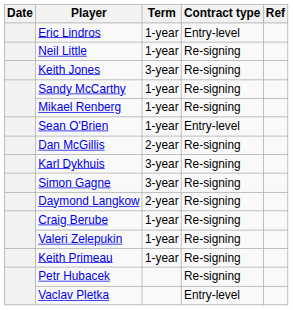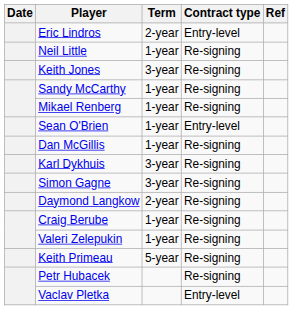 <table class="wikitable plainrowheaders">
 <tr style="background:#ddd; text-align:center;">
 <th>Date</th>
 <th>Player</th>
 <th>Term</th>
 <th>Contract type</th>
 <th>Ref</th>
 </tr>
 <tr>
 <th scope="row"></th>
 <td><a href='#'>Eric Lindros</a></td>
-<td>1-year</td>
+<td>2-year</td>
 <td>Entry-level</td>
 <td></td>
 </tr>
 <tr>
 <th scope="row"></th>
 <td><a href='#'>Neil Little</a></td>
 <td>1-year</td>
 <td>Re-signing</td>
 <td></td>
 </tr>
 <tr>
 <th scope="row"></th>
 <td><a href='#'>Keith Jones</a></td>
 <td>3-year</td>
 <td>Re-signing</td>
 <td></td>
 </tr>
 <tr>
 <th scope="row" rowspan=2></th>
 <td><a href='#'>Sandy McCarthy</a></td>
 <td>1-year</td>
 <td>Re-signing</td>
 <td></td>
 </tr>
 <tr>
 <td><a href='#'>Mikael Renberg</a></td>
 <td>1-year</td>
 <td>Re-signing</td>
 <td></td>
 </tr>
 <tr>
 <th scope="row"></th>
 <td><a href='#'>Sean O'Brien</a></td>
 <td>1-year</td>
 <td>Entry-level</td>
 <td></td>
 </tr>
 <tr>
 <th scope="row"></th>
 <td><a href='#'>Dan McGillis</a></td>
-<td>2-year</td>
+<td>1-year</td>
 <td>Re-signing</td>
 <td></td>
 </tr>
 <tr>
 <th scope="row"></th>
 <td><a href='#'>Karl Dykhuis</a></td>
 <td>3-year</td>
 <td>Re-signing</td>
 <td></td>
 </tr>
 <tr>
 <th scope="row"></th>
 <td><a href='#'>Simon Gagne</a></td>
 <td>3-year</td>
 <td>Re-signing</td>
 <td></td>
 </tr>
 <tr>
 <th scope="row"></th>
 <td><a href='#'>Daymond Langkow</a></td>
 <td>2-year</td>
 <td>Re-signing</td>
 <td></td>
 </tr>
 <tr>
 <th scope="row" rowspan=2></th>
 <td><a href='#'>Craig Berube</a></td>
 <td>1-year</td>
 <td>Re-signing</td>
 <td></td>
 </tr>
 <tr>
 <td><a href='#'>Valeri Zelepukin</a></td>
 <td>1-year</td>
 <td>Re-signing</td>
 <td></td>
 </tr>
 <tr>
 <th scope="row"></th>
 <td><a href='#'>Keith Primeau</a></td>
-<td>1-year</td>
+<td>5-year</td>
 <td>Re-signing</td>
 <td></td>
 </tr>
 <tr>
 <th scope="row" rowspan=2></th>
 <td><a href='#'>Petr Hubacek</a></td>
 <td></td>
 <td>Re-signing</td>
 <td></td>
 </tr>
 <tr>
 <td><a href='#'>Vaclav Pletka</a></td>
 <td></td>
 <td>Entry-level</td>
 <td></td>
 </tr>
 </table>
